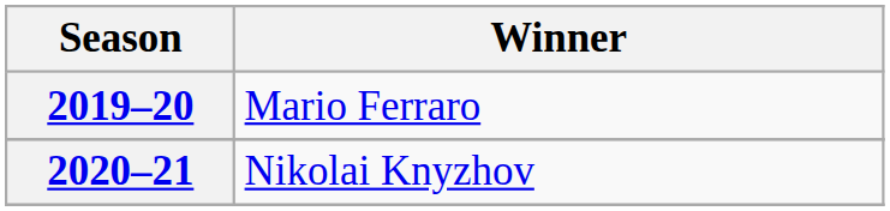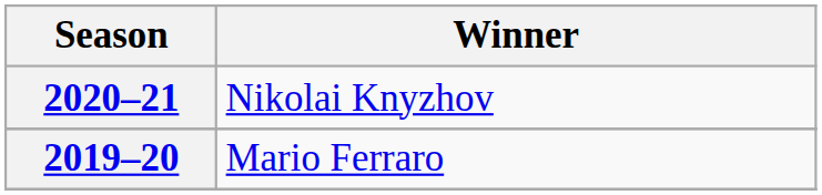 <table class="wikitable">
 <tr>
 <th scope="col" style="width:5em">Season</th>
 <th scope="col" style="width:15em">Winner</th>
+</tr>
+<tr>
+<th scope="row"><a href='#'>2020–21</a></th>
+<td><a href='#'>Nikolai Knyzhov</a></td>
+</tr>
+<tr>
 </tr>
 <tr>
 <th scope="row"><a href='#'>2019–20</a></th>
 <td><a href='#'>Mario Ferraro</a></td>
 </tr>
 <tr>
 </tr>
-<tr>
-<th scope="row"><a href='#'>2020–21</a></th>
-<td><a href='#'>Nikolai Knyzhov</a></td>
-</tr>
-<tr>
-</tr>
 </table>
